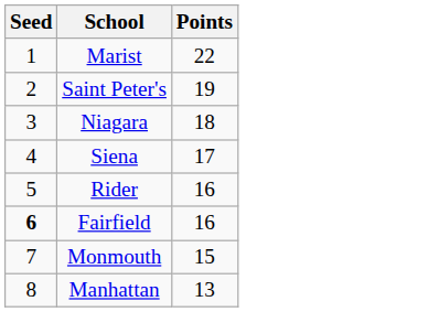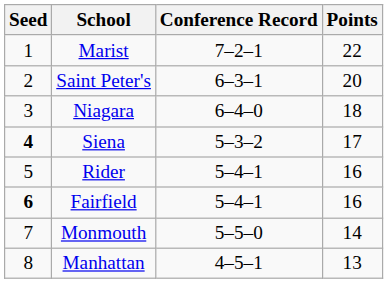 <table class="wikitable" style="text-align:center">
 <tr>
 <th>Seed</th>
 <th>School</th>
+<th>Conference Record</th>
 <th>Points</th>
 </tr>
 <tr>
 <td>1</td>
 <td><a href='#'>Marist</a></td>
+<td>7–2–1</td>
 <td>22</td>
 </tr>
 <tr>
 <td>2</td>
 <td><a href='#'>Saint Peter's</a></td>
-<td>19</td>
+<td>6–3–1</td>
+<td>20</td>
 </tr>
 <tr>
 <td>3</td>
 <td><a href='#'>Niagara</a></td>
+<td>6–4–0</td>
 <td>18</td>
 </tr>
 <tr>
-<td>4</td>
+<td><strong>4</strong></td>
 <td><a href='#'>Siena</a></td>
+<td>5–3–2</td>
 <td>17</td>
 </tr>
 <tr>
 <td>5</td>
 <td><a href='#'>Rider</a></td>
+<td>5–4–1</td>
 <td>16</td>
 </tr>
 <tr>
 <td><strong>6</strong></td>
 <td><a href='#'>Fairfield</a></td>
+<td>5–4–1</td>
 <td>16</td>
 </tr>
 <tr>
 <td>7</td>
 <td><a href='#'>Monmouth</a></td>
-<td>15</td>
+<td>5–5–0</td>
+<td>14</td>
 </tr>
 <tr>
 <td>8</td>
 <td><a href='#'>Manhattan</a></td>
+<td>4–5–1</td>
 <td>13</td>
 </tr>
 </table>
